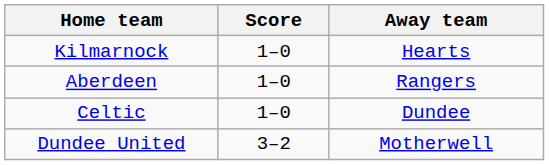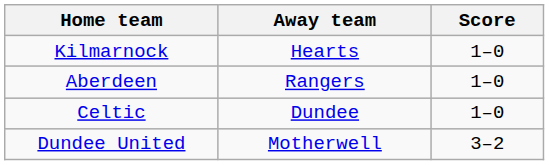 <table class="wikitable" style="text-align: center">
 <tr>
 <th width=140>Home team</th>
+<th width=140>Away team</th>
 <th width=70>Score</th>
-<th width=140>Away team</th>
 </tr>
 <tr>
 <td><a href='#'>Kilmarnock</a></td>
+<td><a href='#'>Hearts</a></td>
 <td>1–0</td>
-<td><a href='#'>Hearts</a></td>
 </tr>
 <tr>
 <td><a href='#'>Aberdeen</a></td>
+<td><a href='#'>Rangers</a></td>
 <td>1–0</td>
-<td><a href='#'>Rangers</a></td>
 </tr>
 <tr>
 <td><a href='#'>Celtic</a></td>
+<td><a href='#'>Dundee</a></td>
 <td>1–0</td>
-<td><a href='#'>Dundee</a></td>
 </tr>
 <tr>
 <td><a href='#'>Dundee United</a></td>
+<td><a href='#'>Motherwell</a></td>
 <td>3–2</td>
-<td><a href='#'>Motherwell</a></td>
 </tr>
 </table>
